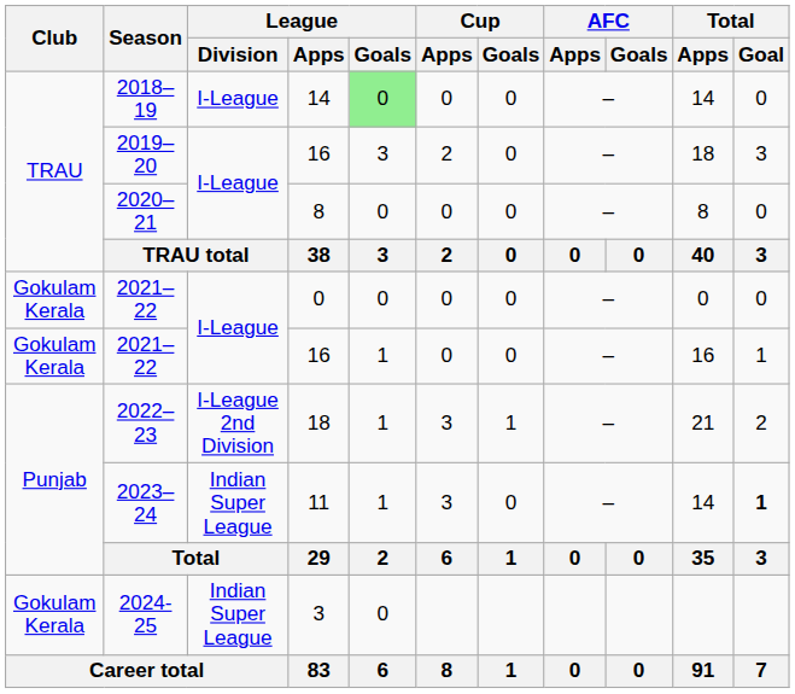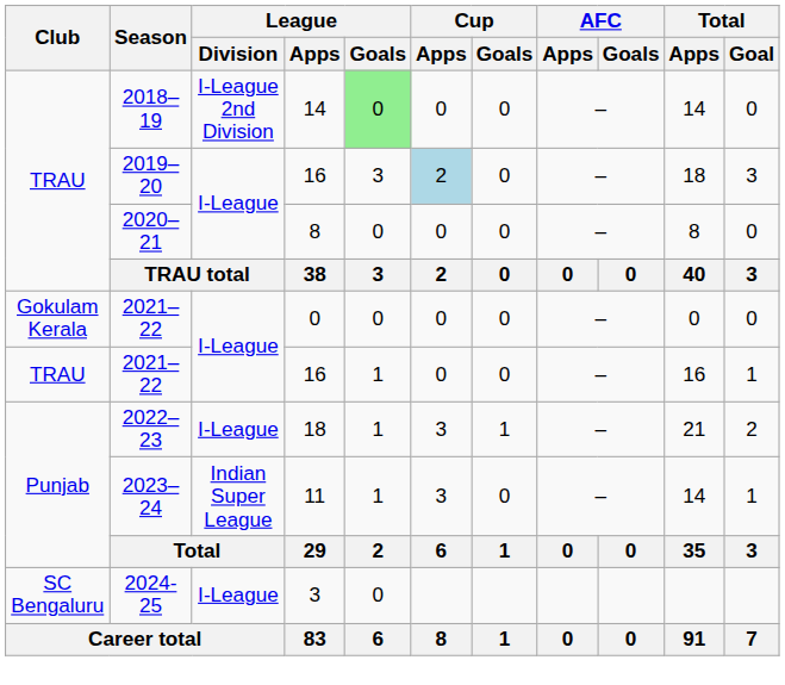 <table class="wikitable" style="text-align: center;">
 <tr>
 <th rowspan="2">Club</th>
 <th rowspan="2">Season</th>
 <th colspan="3">League</th>
 <th colspan="2">Cup</th>
 <th colspan="2"><a href='#'>AFC</a></th>
 <th colspan="2">Total</th>
 </tr>
 <tr>
 <th>Division</th>
 <th>Apps</th>
 <th>Goals</th>
 <th>Apps</th>
 <th>Goals</th>
 <th>Apps</th>
 <th>Goals</th>
 <th>Apps</th>
 <th>Goal</th>
 </tr>
 <tr>
 <td rowspan="4"><a href='#'>TRAU</a></td>
 <td><a href='#'>2018–19</a></td>
-<td rowspan="1"><a href='#'>I-League</a></td>
+<td rowspan="1"><a href='#'>I-League 2nd Division</a></td>
 <td>14</td>
 <td style="background: lightgreen;">0</td>
 <td>0</td>
 <td>0</td>
 <td colspan="2">–</td>
 <td>14</td>
 <td>0</td>
 </tr>
 <tr>
 <td><a href='#'>2019–20</a></td>
 <td rowspan="2"><a href='#'>I-League</a></td>
 <td>16</td>
 <td>3</td>
-<td>2</td>
+<td style="background: lightblue;">2</td>
 <td>0</td>
 <td colspan="2">–</td>
 <td>18</td>
 <td>3</td>
 </tr>
 <tr>
 <td><a href='#'>2020–21</a></td>
 <td>8</td>
 <td>0</td>
 <td>0</td>
 <td>0</td>
 <td colspan="2">–</td>
 <td>8</td>
 <td>0</td>
 </tr>
 <tr>
 <th colspan="2">TRAU total</th>
 <th>38</th>
 <th>3</th>
 <th>2</th>
 <th>0</th>
 <th>0</th>
 <th>0</th>
 <th>40</th>
 <th>3</th>
 </tr>
 <tr>
 <td rowspan="1"><a href='#'>Gokulam Kerala</a></td>
 <td><a href='#'>2021–22</a></td>
 <td rowspan="2"><a href='#'>I-League</a></td>
 <td>0</td>
 <td>0</td>
 <td>0</td>
 <td>0</td>
 <td colspan="2">–</td>
 <td>0</td>
 <td>0</td>
 </tr>
 <tr>
-<td rowspan="1"><a href='#'>Gokulam Kerala</a></td>
+<td rowspan="1"><a href='#'>TRAU</a></td>
 <td><a href='#'>2021–22</a></td>
 <td>16</td>
 <td>1</td>
 <td>0</td>
 <td>0</td>
 <td colspan="2">–</td>
 <td>16</td>
 <td>1</td>
 </tr>
 <tr>
 <td rowspan="3"><a href='#'>Punjab</a></td>
 <td><a href='#'>2022–23</a></td>
-<td rowspan="1"><a href='#'>I-League 2nd Division</a></td>
+<td rowspan="1"><a href='#'>I-League</a></td>
 <td>18</td>
 <td>1</td>
 <td>3</td>
 <td>1</td>
 <td colspan="2">–</td>
 <td>21</td>
 <td>2</td>
 </tr>
 <tr>
 <td><a href='#'>2023–24</a></td>
 <td rowspan="1"><a href='#'>Indian Super League</a></td>
 <td>11</td>
 <td>1</td>
 <td>3</td>
 <td>0</td>
 <td colspan="2">–</td>
 <td>14</td>
-<td><strong>1</strong></td>
+<td>1</td>
 </tr>
 <tr>
 <th colspan="2">Total</th>
 <th>29</th>
 <th>2</th>
 <th>6</th>
 <th>1</th>
 <th>0</th>
 <th>0</th>
 <th>35</th>
 <th>3</th>
 </tr>
 <tr>
-<td rowspan="1"><a href='#'>Gokulam Kerala</a></td>
+<td><a href='#'>SC Bengaluru</a></td>
 <td><a href='#'>2024-25</a></td>
-<td rowspan="1"><a href='#'>Indian Super League</a></td>
+<td><a href='#'>I-League</a></td>
 <td>3</td>
 <td>0</td>
 <td></td>
 <td></td>
 <td></td>
 <td></td>
 <td></td>
 </tr>
 <tr>
 <th colspan="3">Career total</th>
 <th>83</th>
 <th>6</th>
 <th>8</th>
 <th>1</th>
 <th>0</th>
 <th>0</th>
 <th>91</th>
 <th>7</th>
 </tr>
 </table>
